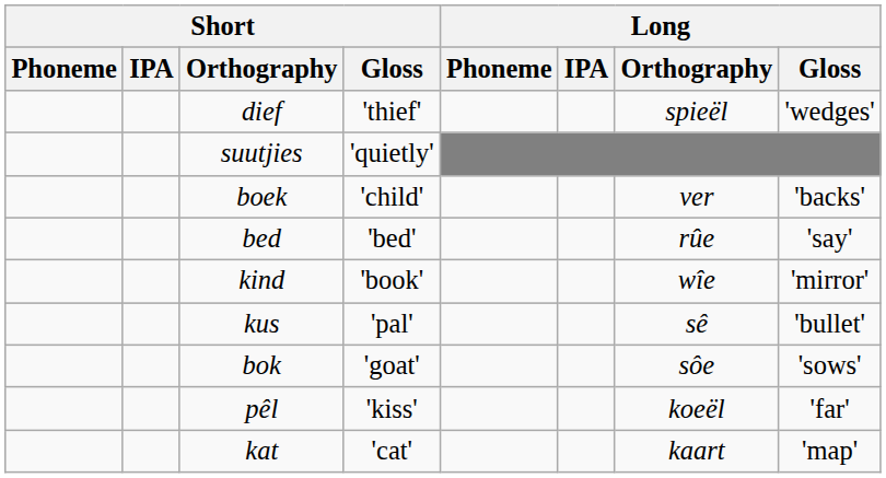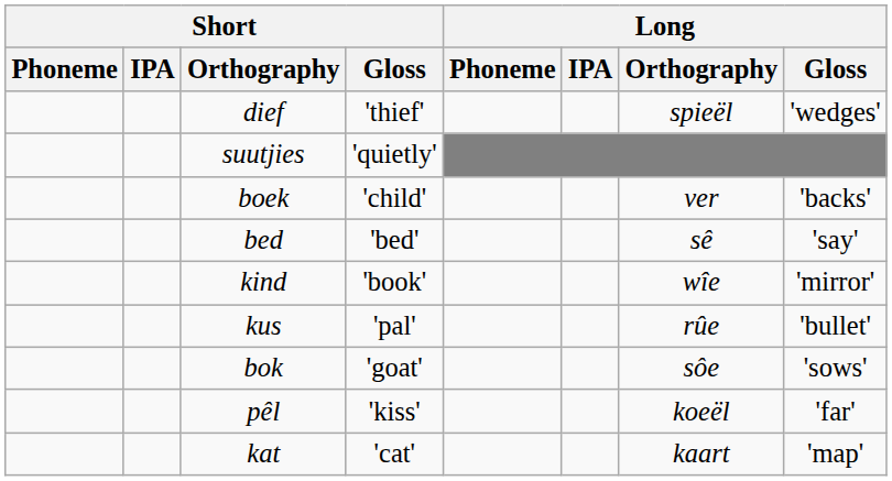 <table class="wikitable" style="text-align: center">
 <tr>
 <th colspan="4">Short</th>
 <th colspan="4">Long</th>
 </tr>
 <tr>
 <th>Phoneme</th>
 <th>IPA</th>
 <th>Orthography</th>
 <th>Gloss</th>
 <th>Phoneme</th>
 <th>IPA</th>
 <th>Orthography</th>
 <th>Gloss</th>
 </tr>
 <tr>
 <td></td>
 <td></td>
 <td><em>dief</em></td>
 <td>'thief'</td>
 <td></td>
 <td></td>
 <td><em>spieël</em></td>
 <td>'wedges'</td>
 </tr>
 <tr>
 <td></td>
 <td></td>
 <td><em>suutjies</em></td>
 <td>'quietly'</td>
 <td colspan="4" style="background:gray"></td>
 </tr>
 <tr>
 <td></td>
 <td></td>
 <td><em>boek</em></td>
 <td>'child'</td>
 <td></td>
 <td></td>
 <td><em>ver</em></td>
 <td>'backs'</td>
 </tr>
 <tr>
 <td></td>
 <td></td>
 <td><em>bed</em></td>
 <td>'bed'</td>
 <td></td>
 <td></td>
-<td><em>rûe</em></td>
+<td><em>sê</em></td>
 <td>'say'</td>
 </tr>
 <tr>
 <td></td>
 <td></td>
 <td><em>kind</em></td>
 <td>'book'</td>
 <td></td>
 <td></td>
 <td><em>wîe</em></td>
 <td>'mirror'</td>
 </tr>
 <tr>
 <td></td>
 <td></td>
 <td><em>kus</em></td>
 <td>'pal'</td>
 <td></td>
 <td></td>
-<td><em>sê</em></td>
+<td><em>rûe</em></td>
 <td>'bullet'</td>
 </tr>
 <tr>
 <td></td>
 <td></td>
 <td><em>bok</em></td>
 <td>'goat'</td>
 <td></td>
 <td></td>
 <td><em>sôe</em></td>
 <td>'sows'</td>
 </tr>
 <tr>
 <td></td>
 <td></td>
 <td><em>pêl</em></td>
 <td>'kiss'</td>
 <td></td>
 <td></td>
 <td><em>koeël</em></td>
 <td>'far'</td>
 </tr>
 <tr>
 <td></td>
 <td></td>
 <td><em>kat</em></td>
 <td>'cat'</td>
 <td></td>
 <td></td>
 <td><em>kaart</em></td>
 <td>'map'</td>
 </tr>
 </table>
